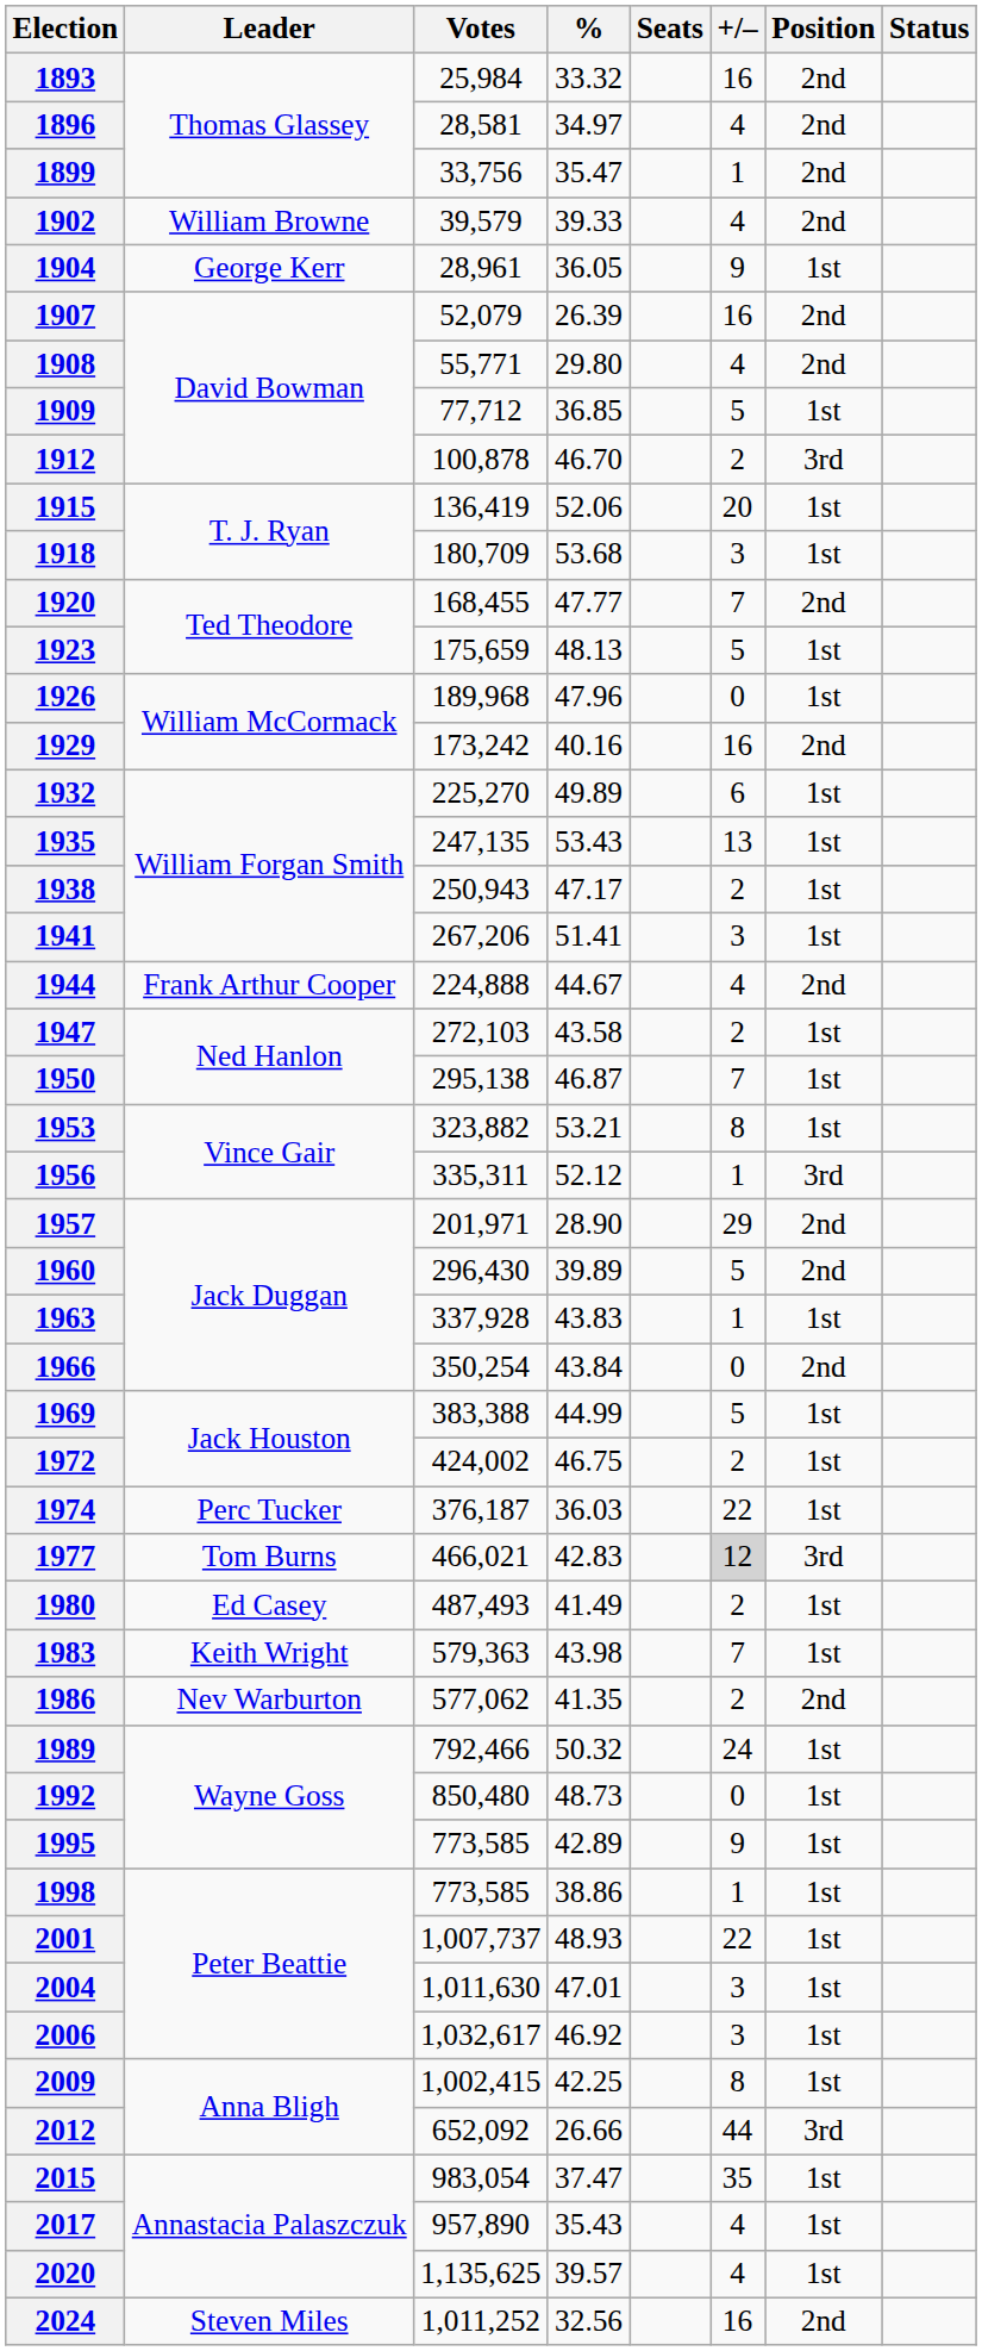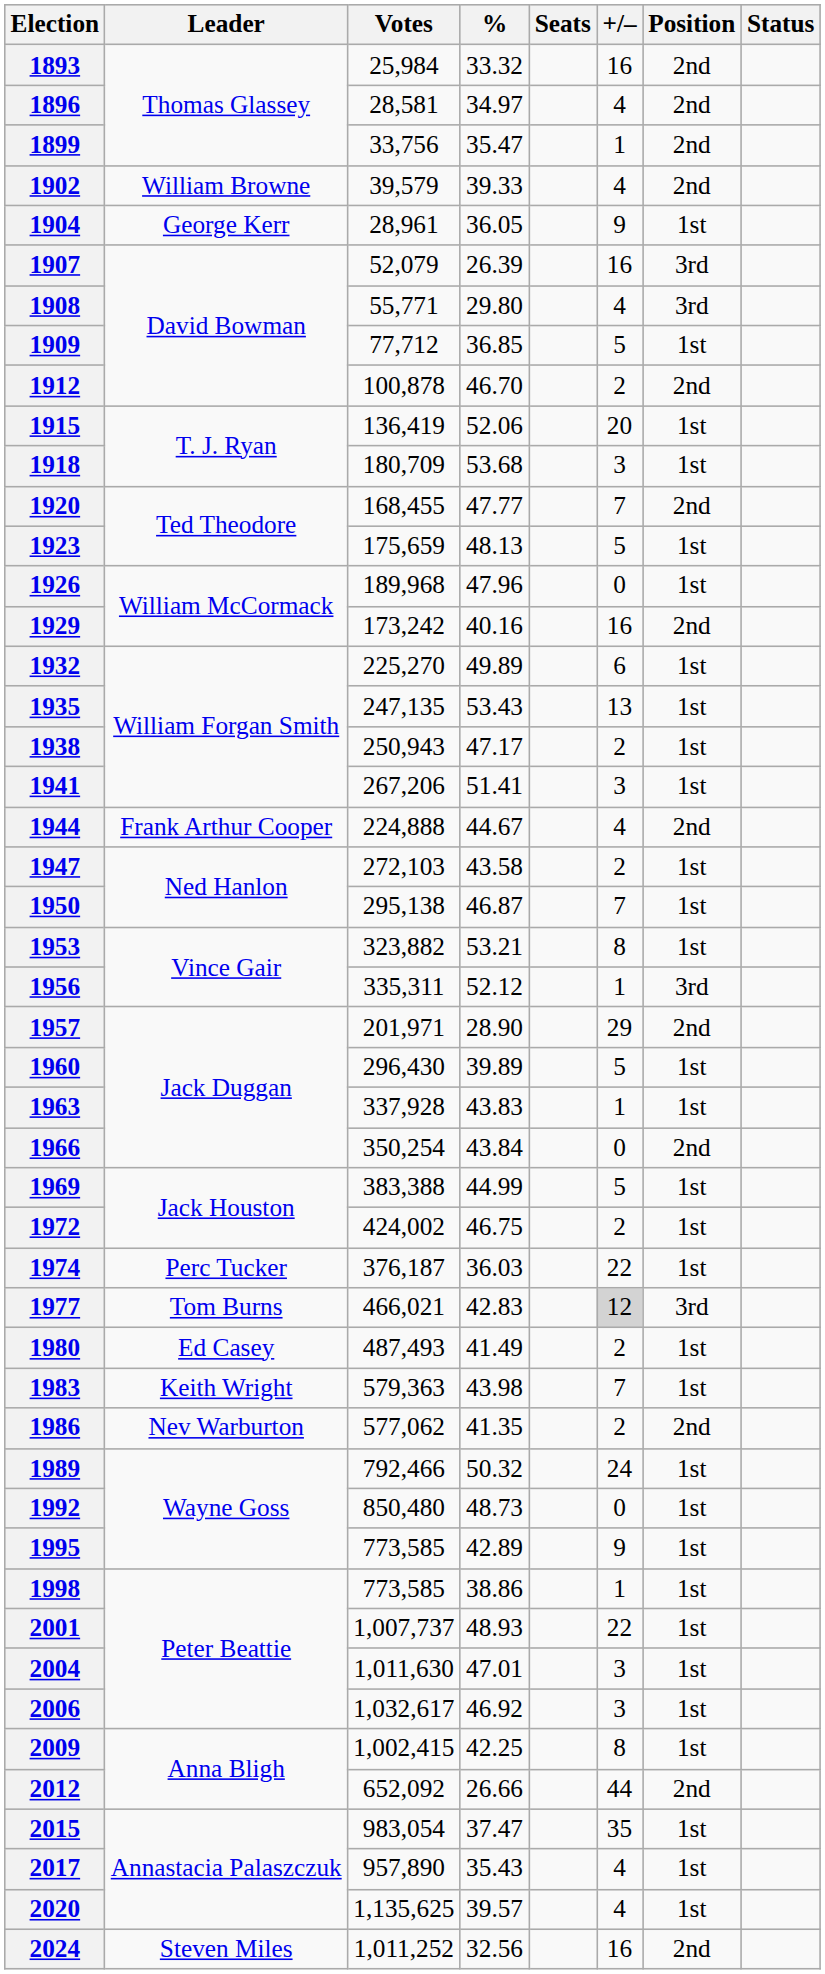 <table class=wikitable style="text-align: center;">
 <tr>
 <th>Election</th>
 <th>Leader</th>
 <th>Votes</th>
 <th>%</th>
 <th>Seats</th>
 <th>+/–</th>
 <th>Position</th>
 <th>Status</th>
 </tr>
 <tr>
 <th><a href='#'>1893</a></th>
 <td rowspan=3><a href='#'>Thomas Glassey</a></td>
 <td>25,984</td>
 <td>33.32</td>
 <td></td>
 <td> 16</td>
 <td> 2nd</td>
 <td></td>
 </tr>
 <tr>
 <th><a href='#'>1896</a></th>
 <td>28,581</td>
 <td>34.97</td>
 <td></td>
 <td> 4</td>
 <td> 2nd</td>
 <td></td>
 </tr>
 <tr>
 <th><a href='#'>1899</a></th>
 <td>33,756</td>
 <td>35.47</td>
 <td></td>
 <td> 1</td>
 <td> 2nd</td>
 <td></td>
 </tr>
 <tr>
 <th><a href='#'>1902</a></th>
 <td><a href='#'>William Browne</a></td>
 <td>39,579</td>
 <td>39.33</td>
 <td></td>
 <td> 4</td>
 <td> 2nd</td>
 <td></td>
 </tr>
 <tr>
 <th><a href='#'>1904</a></th>
 <td><a href='#'>George Kerr</a></td>
 <td>28,961</td>
 <td>36.05</td>
 <td></td>
 <td> 9</td>
 <td> 1st</td>
 <td></td>
 </tr>
 <tr>
 <th><a href='#'>1907</a></th>
 <td rowspan=4><a href='#'>David Bowman</a></td>
 <td>52,079</td>
 <td>26.39</td>
 <td></td>
 <td> 16</td>
-<td> 2nd</td>
+<td> 3rd</td>
 <td></td>
 </tr>
 <tr>
 <th><a href='#'>1908</a></th>
 <td>55,771</td>
 <td>29.80</td>
 <td></td>
 <td> 4</td>
-<td> 2nd</td>
+<td> 3rd</td>
 <td></td>
 </tr>
 <tr>
 <th><a href='#'>1909</a></th>
 <td>77,712</td>
 <td>36.85</td>
 <td></td>
 <td> 5</td>
 <td> 1st</td>
 <td></td>
 </tr>
 <tr>
 <th><a href='#'>1912</a></th>
 <td>100,878</td>
 <td>46.70</td>
 <td></td>
 <td> 2</td>
-<td> 3rd</td>
+<td> 2nd</td>
 <td></td>
 </tr>
 <tr>
 <th><a href='#'>1915</a></th>
 <td rowspan=2><a href='#'>T. J. Ryan</a></td>
 <td>136,419</td>
 <td>52.06</td>
 <td></td>
 <td> 20</td>
 <td> 1st</td>
 <td></td>
 </tr>
 <tr>
 <th><a href='#'>1918</a></th>
 <td>180,709</td>
 <td>53.68</td>
 <td></td>
 <td> 3</td>
 <td> 1st</td>
 <td></td>
 </tr>
 <tr>
 <th><a href='#'>1920</a></th>
 <td rowspan=2><a href='#'>Ted Theodore</a></td>
 <td>168,455</td>
 <td>47.77</td>
 <td></td>
 <td> 7</td>
 <td> 2nd</td>
 <td></td>
 </tr>
 <tr>
 <th><a href='#'>1923</a></th>
 <td>175,659</td>
 <td>48.13</td>
 <td></td>
 <td> 5</td>
 <td> 1st</td>
 <td></td>
 </tr>
 <tr>
 <th><a href='#'>1926</a></th>
 <td rowspan=2><a href='#'>William McCormack</a></td>
 <td>189,968</td>
 <td>47.96</td>
 <td></td>
 <td> 0</td>
 <td> 1st</td>
 <td></td>
 </tr>
 <tr>
 <th><a href='#'>1929</a></th>
 <td>173,242</td>
 <td>40.16</td>
 <td></td>
 <td> 16</td>
 <td> 2nd</td>
 <td></td>
 </tr>
 <tr>
 <th><a href='#'>1932</a></th>
 <td rowspan=4><a href='#'>William Forgan Smith</a></td>
 <td>225,270</td>
 <td>49.89</td>
 <td></td>
 <td> 6</td>
 <td> 1st</td>
 <td></td>
 </tr>
 <tr>
 <th><a href='#'>1935</a></th>
 <td>247,135</td>
 <td>53.43</td>
 <td></td>
 <td> 13</td>
 <td> 1st</td>
 <td></td>
 </tr>
 <tr>
 <th><a href='#'>1938</a></th>
 <td>250,943</td>
 <td>47.17</td>
 <td></td>
 <td> 2</td>
 <td> 1st</td>
 <td></td>
 </tr>
 <tr>
 <th><a href='#'>1941</a></th>
 <td>267,206</td>
 <td>51.41</td>
 <td></td>
 <td> 3</td>
 <td> 1st</td>
 <td></td>
 </tr>
 <tr>
 <th><a href='#'>1944</a></th>
 <td><a href='#'>Frank Arthur Cooper</a></td>
 <td>224,888</td>
 <td>44.67</td>
 <td></td>
 <td> 4</td>
 <td> 2nd</td>
 <td></td>
 </tr>
 <tr>
 <th><a href='#'>1947</a></th>
 <td rowspan=2><a href='#'>Ned Hanlon</a></td>
 <td>272,103</td>
 <td>43.58</td>
 <td></td>
 <td> 2</td>
 <td> 1st</td>
 <td></td>
 </tr>
 <tr>
 <th><a href='#'>1950</a></th>
 <td>295,138</td>
 <td>46.87</td>
 <td></td>
 <td> 7</td>
 <td> 1st</td>
 <td></td>
 </tr>
 <tr>
 <th><a href='#'>1953</a></th>
 <td rowspan=2><a href='#'>Vince Gair</a></td>
 <td>323,882</td>
 <td>53.21</td>
 <td></td>
 <td> 8</td>
 <td> 1st</td>
 <td></td>
 </tr>
 <tr>
 <th><a href='#'>1956</a></th>
 <td>335,311</td>
 <td>52.12</td>
 <td></td>
 <td> 1</td>
 <td> 3rd</td>
 <td></td>
 </tr>
 <tr>
 <th><a href='#'>1957</a></th>
 <td rowspan=4><a href='#'>Jack Duggan</a></td>
 <td>201,971</td>
 <td>28.90</td>
 <td></td>
 <td> 29</td>
 <td> 2nd</td>
 <td></td>
 </tr>
 <tr>
 <th><a href='#'>1960</a></th>
 <td>296,430</td>
 <td>39.89</td>
 <td></td>
 <td> 5</td>
-<td> 2nd</td>
+<td> 1st</td>
 <td></td>
 </tr>
 <tr>
 <th><a href='#'>1963</a></th>
 <td>337,928</td>
 <td>43.83</td>
 <td></td>
 <td> 1</td>
 <td> 1st</td>
 <td></td>
 </tr>
 <tr>
 <th><a href='#'>1966</a></th>
 <td>350,254</td>
 <td>43.84</td>
 <td></td>
 <td> 0</td>
 <td> 2nd</td>
 <td></td>
 </tr>
 <tr>
 <th><a href='#'>1969</a></th>
 <td rowspan=2><a href='#'>Jack Houston</a></td>
 <td>383,388</td>
 <td>44.99</td>
 <td></td>
 <td> 5</td>
 <td> 1st</td>
 <td></td>
 </tr>
 <tr>
 <th><a href='#'>1972</a></th>
 <td>424,002</td>
 <td>46.75</td>
 <td></td>
 <td> 2</td>
 <td> 1st</td>
 <td></td>
 </tr>
 <tr>
 <th><a href='#'>1974</a></th>
 <td><a href='#'>Perc Tucker</a></td>
 <td>376,187</td>
 <td>36.03</td>
 <td></td>
 <td> 22</td>
 <td> 1st</td>
 <td></td>
 </tr>
 <tr>
 <th><a href='#'>1977</a></th>
 <td><a href='#'>Tom Burns</a></td>
 <td>466,021</td>
 <td>42.83</td>
 <td></td>
 <td style="background: lightgrey;"> 12</td>
 <td> 3rd</td>
 <td></td>
 </tr>
 <tr>
 <th><a href='#'>1980</a></th>
 <td><a href='#'>Ed Casey</a></td>
 <td>487,493</td>
 <td>41.49</td>
 <td></td>
 <td> 2</td>
 <td> 1st</td>
 <td></td>
 </tr>
 <tr>
 <th><a href='#'>1983</a></th>
 <td><a href='#'>Keith Wright</a></td>
 <td>579,363</td>
 <td>43.98</td>
 <td></td>
 <td> 7</td>
 <td> 1st</td>
 <td></td>
 </tr>
 <tr>
 <th><a href='#'>1986</a></th>
 <td><a href='#'>Nev Warburton</a></td>
 <td>577,062</td>
 <td>41.35</td>
 <td></td>
 <td> 2</td>
 <td> 2nd</td>
 <td></td>
 </tr>
 <tr>
 <th><a href='#'>1989</a></th>
 <td rowspan=3><a href='#'>Wayne Goss</a></td>
 <td>792,466</td>
 <td>50.32</td>
 <td></td>
 <td> 24</td>
 <td> 1st</td>
 <td></td>
 </tr>
 <tr>
 <th><a href='#'>1992</a></th>
 <td>850,480</td>
 <td>48.73</td>
 <td></td>
 <td> 0</td>
 <td> 1st</td>
 <td></td>
 </tr>
 <tr>
 <th><a href='#'>1995</a></th>
 <td>773,585</td>
 <td>42.89</td>
 <td></td>
 <td> 9</td>
 <td> 1st</td>
 <td></td>
 </tr>
 <tr>
 <th><a href='#'>1998</a></th>
 <td rowspan=4><a href='#'>Peter Beattie</a></td>
 <td>773,585</td>
 <td>38.86</td>
 <td></td>
 <td> 1</td>
 <td> 1st</td>
 <td></td>
 </tr>
 <tr>
 <th><a href='#'>2001</a></th>
 <td>1,007,737</td>
 <td>48.93</td>
 <td></td>
 <td> 22</td>
 <td> 1st</td>
 <td></td>
 </tr>
 <tr>
 <th><a href='#'>2004</a></th>
 <td>1,011,630</td>
 <td>47.01</td>
 <td></td>
 <td> 3</td>
 <td> 1st</td>
 <td></td>
 </tr>
 <tr>
 <th><a href='#'>2006</a></th>
 <td>1,032,617</td>
 <td>46.92</td>
 <td></td>
 <td> 3</td>
 <td> 1st</td>
 <td></td>
 </tr>
 <tr>
 <th><a href='#'>2009</a></th>
 <td rowspan=2><a href='#'>Anna Bligh</a></td>
 <td>1,002,415</td>
 <td>42.25</td>
 <td></td>
 <td> 8</td>
 <td> 1st</td>
 <td></td>
 </tr>
 <tr>
 <th><a href='#'>2012</a></th>
 <td>652,092</td>
 <td>26.66</td>
 <td></td>
 <td> 44</td>
-<td> 3rd</td>
+<td> 2nd</td>
 <td></td>
 </tr>
 <tr>
 <th><a href='#'>2015</a></th>
 <td rowspan=3><a href='#'>Annastacia Palaszczuk</a></td>
 <td>983,054</td>
 <td>37.47</td>
 <td></td>
 <td> 35</td>
 <td> 1st</td>
 <td></td>
 </tr>
 <tr>
 <th><a href='#'>2017</a></th>
 <td>957,890</td>
 <td>35.43</td>
 <td></td>
 <td> 4</td>
 <td> 1st</td>
 <td></td>
 </tr>
 <tr>
 <th><a href='#'>2020</a></th>
 <td>1,135,625</td>
 <td>39.57</td>
 <td></td>
 <td> 4</td>
 <td> 1st</td>
 <td></td>
 </tr>
 <tr>
 <th><a href='#'>2024</a></th>
 <td><a href='#'>Steven Miles</a></td>
 <td>1,011,252</td>
 <td>32.56</td>
 <td></td>
 <td> 16</td>
 <td> 2nd</td>
 <td></td>
 </tr>
 </table>
